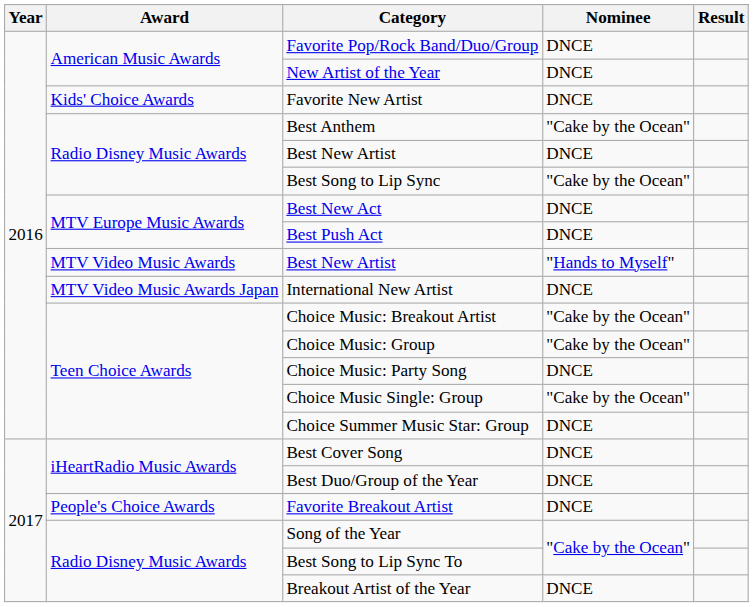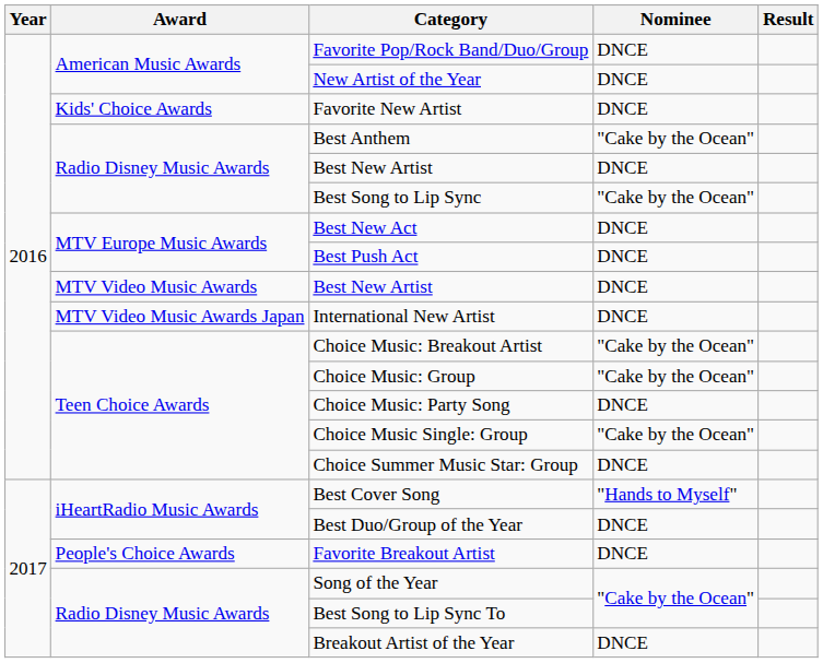 <table class="wikitable sortable">
 <tr>
 <th>Year</th>
 <th>Award</th>
 <th>Category</th>
 <th>Nominee</th>
 <th>Result</th>
 </tr>
 <tr>
 <td rowspan="15">2016</td>
 <td rowspan="2"><a href='#'>American Music Awards</a></td>
 <td><a href='#'>Favorite Pop/Rock Band/Duo/Group</a></td>
 <td>DNCE</td>
 <td></td>
 </tr>
 <tr>
 <td><a href='#'>New Artist of the Year</a></td>
 <td>DNCE</td>
 <td></td>
 </tr>
 <tr>
 <td><a href='#'>Kids' Choice Awards</a></td>
 <td>Favorite New Artist</td>
 <td>DNCE</td>
 <td></td>
 </tr>
 <tr>
 <td rowspan="3"><a href='#'>Radio Disney Music Awards</a></td>
 <td>Best Anthem</td>
 <td>"Cake by the Ocean"</td>
 <td></td>
 </tr>
 <tr>
 <td>Best New Artist</td>
 <td>DNCE</td>
 <td></td>
 </tr>
 <tr>
 <td>Best Song to Lip Sync</td>
 <td>"Cake by the Ocean"</td>
 <td></td>
 </tr>
 <tr>
 <td rowspan="2"><a href='#'>MTV Europe Music Awards</a></td>
 <td><a href='#'>Best New Act</a></td>
 <td>DNCE</td>
 <td></td>
 </tr>
 <tr>
 <td><a href='#'>Best Push Act</a></td>
 <td>DNCE</td>
 <td></td>
 </tr>
 <tr>
 <td><a href='#'>MTV Video Music Awards</a></td>
 <td><a href='#'>Best New Artist</a></td>
-<td>"<a href='#'>Hands to Myself</a>"</td>
+<td>DNCE</td>
 <td></td>
 </tr>
 <tr>
 <td><a href='#'>MTV Video Music Awards Japan</a></td>
 <td>International New Artist</td>
 <td>DNCE</td>
 <td></td>
 </tr>
 <tr>
 <td rowspan="5"><a href='#'>Teen Choice Awards</a></td>
 <td>Choice Music: Breakout Artist</td>
 <td>"Cake by the Ocean"</td>
 <td></td>
 </tr>
 <tr>
 <td>Choice Music: Group</td>
 <td>"Cake by the Ocean"</td>
 <td></td>
 </tr>
 <tr>
 <td>Choice Music: Party Song</td>
 <td>DNCE</td>
 <td></td>
 </tr>
 <tr>
 <td>Choice Music Single: Group</td>
 <td>"Cake by the Ocean"</td>
 <td></td>
 </tr>
 <tr>
 <td>Choice Summer Music Star: Group</td>
 <td>DNCE</td>
 <td></td>
 </tr>
 <tr>
 <td rowspan="6">2017</td>
 <td rowspan="2"><a href='#'>iHeartRadio Music Awards</a></td>
 <td>Best Cover Song</td>
-<td>DNCE</td>
+<td>"<a href='#'>Hands to Myself</a>"</td>
 <td></td>
 </tr>
 <tr>
 <td>Best Duo/Group of the Year</td>
 <td>DNCE</td>
 <td></td>
 </tr>
 <tr>
 <td><a href='#'>People's Choice Awards</a></td>
 <td><a href='#'>Favorite Breakout Artist</a></td>
 <td>DNCE</td>
 <td></td>
 </tr>
 <tr>
 <td rowspan="3"><a href='#'>Radio Disney Music Awards</a></td>
 <td>Song of the Year</td>
 <td rowspan="2">"<a href='#'>Cake by the Ocean</a>"</td>
 <td></td>
 </tr>
 <tr>
 <td>Best Song to Lip Sync To</td>
 <td></td>
 </tr>
 <tr>
 <td>Breakout Artist of the Year</td>
 <td>DNCE</td>
 <td></td>
 </tr>
 </table>
